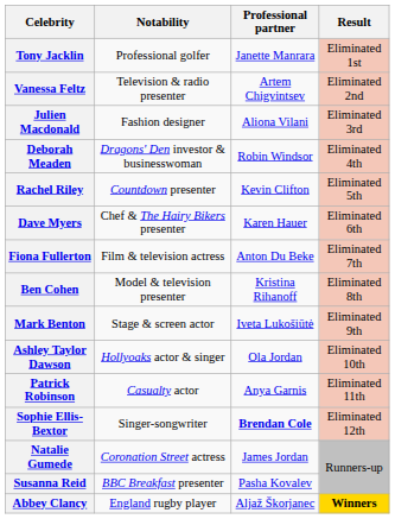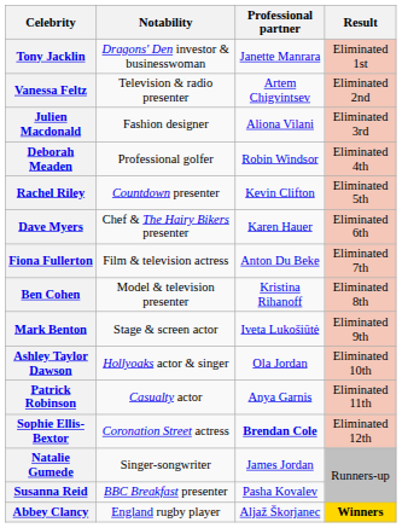 <table class="wikitable sortable" style="text-align:center; width:80%">
 <tr>
 <th scope="col">Celebrity</th>
 <th scope="col" class="unsortable">Notability</th>
 <th scope="col">Professional partner</th>
 <th scope="col">Result</th>
 </tr>
 <tr>
 <th scope="row"><a href='#'>Tony Jacklin</a></th>
-<td>Professional golfer</td>
+<td><em><a href='#'>Dragons' Den</a></em> investor & businesswoman</td>
 <td><a href='#'>Janette Manrara</a></td>
 <td bgcolor="f4c7b8">Eliminated 1st</td>
 </tr>
 <tr>
 <th scope="row"><a href='#'>Vanessa Feltz</a></th>
 <td>Television & radio presenter</td>
 <td><a href='#'>Artem Chigvintsev</a></td>
 <td bgcolor="f4c7b8">Eliminated 2nd</td>
 </tr>
 <tr>
 <th scope="row"><a href='#'>Julien Macdonald</a></th>
 <td>Fashion designer</td>
 <td><a href='#'>Aliona Vilani</a></td>
 <td bgcolor="f4c7b8">Eliminated 3rd</td>
 </tr>
 <tr>
 <th scope="row"><a href='#'>Deborah Meaden</a></th>
-<td><em><a href='#'>Dragons' Den</a></em> investor & businesswoman</td>
+<td>Professional golfer</td>
 <td><a href='#'>Robin Windsor</a></td>
 <td bgcolor="f4c7b8">Eliminated 4th</td>
 </tr>
 <tr>
 <th scope="row"><a href='#'>Rachel Riley</a></th>
 <td><em><a href='#'>Countdown</a></em> presenter</td>
 <td><a href='#'>Kevin Clifton</a></td>
 <td bgcolor="f4c7b8">Eliminated 5th</td>
 </tr>
 <tr>
 <th scope="row"><a href='#'>Dave Myers</a></th>
 <td>Chef & <em><a href='#'>The Hairy Bikers</a></em> presenter</td>
 <td><a href='#'>Karen Hauer</a></td>
 <td bgcolor="f4c7b8">Eliminated 6th</td>
 </tr>
 <tr>
 <th scope="row"><a href='#'>Fiona Fullerton</a></th>
 <td>Film & television actress</td>
 <td><a href='#'>Anton Du Beke</a></td>
 <td bgcolor="f4c7b8">Eliminated 7th</td>
 </tr>
 <tr>
 <th scope="row"><a href='#'>Ben Cohen</a></th>
 <td>Model & television presenter</td>
 <td><a href='#'>Kristina Rihanoff</a></td>
 <td bgcolor="f4c7b8">Eliminated 8th</td>
 </tr>
 <tr>
 <th scope="row"><a href='#'>Mark Benton</a></th>
 <td>Stage & screen actor</td>
 <td><a href='#'>Iveta Lukošiūtė</a></td>
 <td bgcolor="f4c7b8">Eliminated 9th</td>
 </tr>
 <tr>
 <th scope="row"><a href='#'>Ashley Taylor Dawson</a></th>
 <td><em><a href='#'>Hollyoaks</a></em> actor & singer</td>
 <td><a href='#'>Ola Jordan</a></td>
 <td bgcolor="f4c7b8">Eliminated 10th</td>
 </tr>
 <tr>
 <th scope="row"><a href='#'>Patrick Robinson</a></th>
 <td><em><a href='#'>Casualty</a></em> actor</td>
 <td><a href='#'>Anya Garnis</a></td>
 <td bgcolor="f4c7b8">Eliminated 11th</td>
 </tr>
 <tr>
 <th scope="row"><a href='#'>Sophie Ellis-Bextor</a></th>
-<td>Singer-songwriter</td>
+<td><em><a href='#'>Coronation Street</a></em> actress</td>
 <td><strong><a href='#'>Brendan Cole</a></strong></td>
 <td bgcolor="f4c7b8">Eliminated 12th</td>
 </tr>
 <tr>
 <th scope="row"><a href='#'>Natalie Gumede</a></th>
-<td><em><a href='#'>Coronation Street</a></em> actress</td>
+<td>Singer-songwriter</td>
 <td><a href='#'>James Jordan</a></td>
 <td rowspan="2" bgcolor="silver">Runners-up</td>
 </tr>
 <tr>
 <th scope="row"><a href='#'>Susanna Reid</a></th>
 <td><em><a href='#'>BBC Breakfast</a></em> presenter</td>
 <td><a href='#'>Pasha Kovalev</a></td>
 </tr>
 <tr>
 <th scope="row"><a href='#'>Abbey Clancy</a></th>
 <td><a href='#'>England</a> rugby player</td>
 <td><a href='#'>Aljaž Škorjanec</a></td>
 <td bgcolor="gold"><strong>Winners</strong></td>
 </tr>
 </table>
